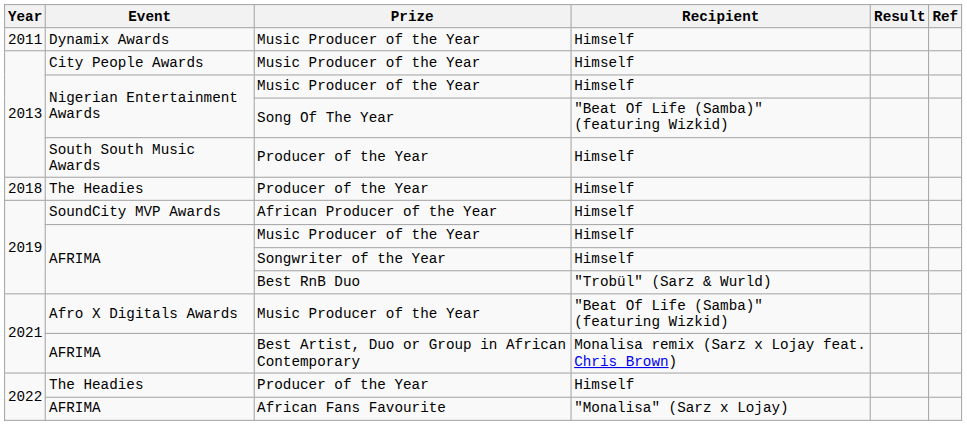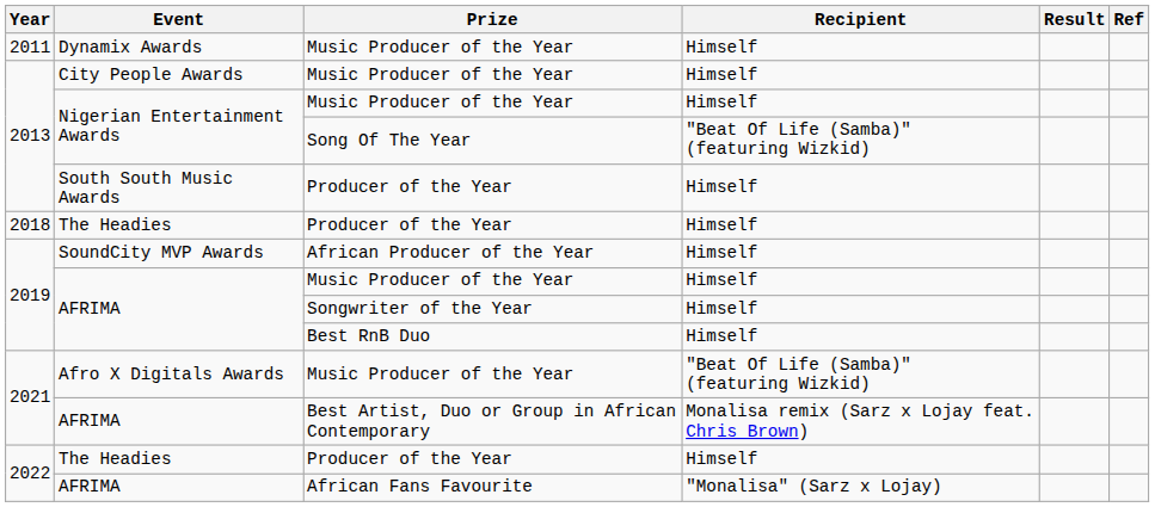 <table class ="wikitable">
 <tr>
 <th>Year</th>
 <th>Event</th>
 <th>Prize</th>
 <th>Recipient</th>
 <th>Result</th>
 <th>Ref</th>
 </tr>
 <tr>
 <td>2011</td>
 <td>Dynamix Awards</td>
 <td>Music Producer of the Year</td>
 <td>Himself</td>
 <td></td>
 <td></td>
 </tr>
 <tr>
 <td rowspan="4">2013</td>
 <td>City People Awards</td>
 <td>Music Producer of the Year</td>
 <td>Himself</td>
 <td></td>
 <td></td>
 </tr>
 <tr>
 <td rowspan="2">Nigerian Entertainment Awards</td>
 <td>Music Producer of the Year</td>
 <td>Himself</td>
 <td></td>
 <td></td>
 </tr>
 <tr>
 <td>Song Of The Year</td>
 <td>"Beat Of Life (Samba)" <br><span>(featuring Wizkid)</span></td>
 <td></td>
 <td></td>
 </tr>
 <tr>
 <td>South South Music Awards</td>
 <td>Producer of the Year</td>
 <td>Himself</td>
 <td></td>
 <td></td>
 </tr>
 <tr>
 <td>2018</td>
 <td>The Headies</td>
 <td>Producer of the Year</td>
 <td>Himself</td>
 <td></td>
 <td></td>
 </tr>
 <tr>
 <td rowspan="4">2019</td>
 <td>SoundCity MVP Awards</td>
 <td>African Producer of the Year</td>
 <td>Himself</td>
 <td></td>
 <td></td>
 </tr>
 <tr>
 <td rowspan="3">AFRIMA</td>
 <td>Music Producer of the Year</td>
 <td>Himself</td>
 <td></td>
 <td></td>
 </tr>
 <tr>
 <td>Songwriter of the Year</td>
 <td>Himself</td>
 <td></td>
 <td></td>
 </tr>
 <tr>
 <td>Best RnB Duo</td>
-<td>"Trobül" (Sarz & Wurld)</td>
+<td>Himself</td>
 <td></td>
 <td></td>
 </tr>
 <tr>
 <td rowspan="2">2021</td>
 <td>Afro X Digitals Awards</td>
 <td>Music Producer of the Year</td>
 <td>"Beat Of Life (Samba)" <br><span>(featuring Wizkid)</span></td>
 <td></td>
 <td></td>
 </tr>
 <tr>
 <td>AFRIMA</td>
 <td>Best Artist, Duo or Group in African Contemporary</td>
 <td>Monalisa remix (Sarz x Lojay feat. <a href='#'>Chris Brown</a>)</td>
 <td></td>
 <td></td>
 </tr>
 <tr>
 <td rowspan="2">2022</td>
 <td>The Headies</td>
 <td>Producer of the Year</td>
 <td>Himself</td>
 <td></td>
 <td></td>
 </tr>
 <tr>
 <td>AFRIMA</td>
 <td>African Fans Favourite</td>
 <td>"Monalisa" (Sarz x Lojay)</td>
 <td></td>
 <td></td>
 </tr>
 </table>
